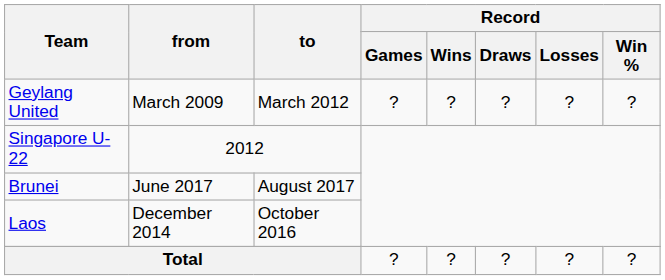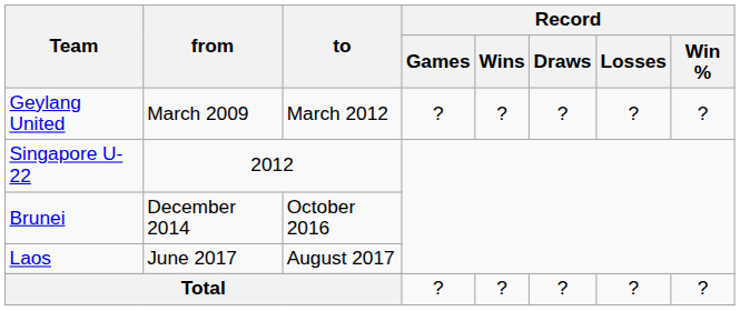 <table class="wikitable" style="text-align: center">
 <tr>
 <th rowspan="2">Team</th>
 <th rowspan="2">from</th>
 <th rowspan="2">to</th>
 <th colspan="5">Record</th>
 </tr>
 <tr>
 <th>Games</th>
 <th>Wins</th>
 <th>Draws</th>
 <th>Losses</th>
 <th>Win %</th>
 </tr>
 <tr>
 <td align="left"> <a href='#'>Geylang United</a></td>
 <td align="left">March 2009</td>
 <td align="left">March 2012</td>
 <td>?</td>
 <td>?</td>
 <td>?</td>
 <td>?</td>
 <td>?</td>
 </tr>
 <tr>
 <td align="left"> <a href='#'>Singapore U-22</a></td>
 <td colspan="2">2012<br></td>
 </tr>
 <tr>
 <td align="left"> <a href='#'>Brunei</a></td>
-<td align="left">June 2017<br></td>
-<td align="left">August 2017<br></td>
+<td align="left">December 2014</td>
+<td align="left">October 2016<br></td>
 </tr>
 <tr>
 <td align="left"> <a href='#'>Laos</a></td>
-<td align="left">December 2014</td>
-<td align="left">October 2016<br></td>
+<td align="left">June 2017<br></td>
+<td align="left">August 2017<br></td>
 </tr>
 <tr>
 </tr>
 <tr>
 <th colspan="3">Total</th>
 <td>?</td>
 <td>?</td>
 <td>?</td>
 <td>?</td>
 <td>?</td>
 </tr>
 </table>
